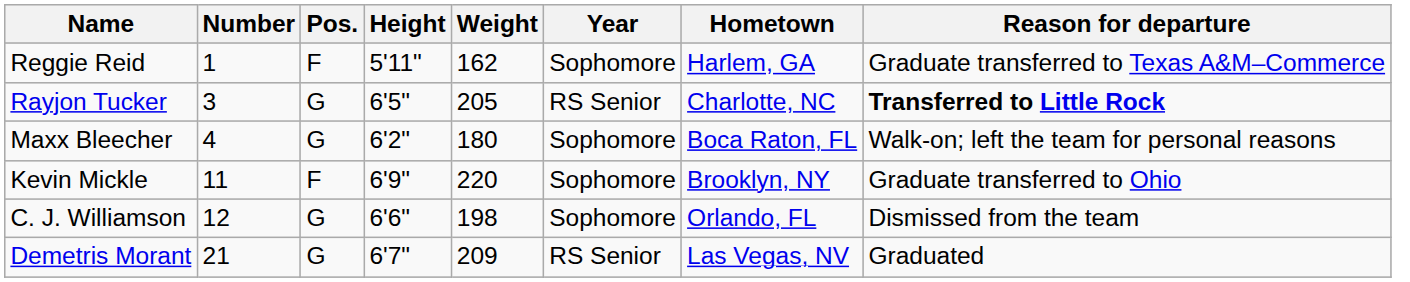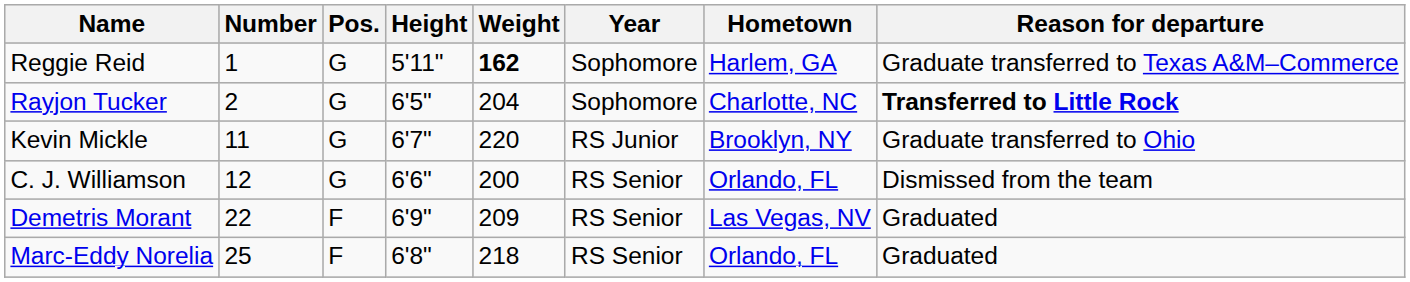 <table class="wikitable sortable" border="1">
 <tr>
 <th>Name</th>
 <th>Number</th>
 <th>Pos.</th>
 <th>Height</th>
 <th>Weight</th>
 <th>Year</th>
 <th>Hometown</th>
 <th>Reason for departure</th>
 </tr>
 <tr>
 <td>Reggie Reid</td>
 <td>1</td>
-<td>F</td>
+<td>G</td>
 <td>5'11"</td>
-<td>162</td>
+<td><strong>162</strong></td>
 <td>Sophomore</td>
 <td><a href='#'>Harlem, GA</a></td>
 <td>Graduate transferred to <a href='#'>Texas A&M–Commerce</a></td>
 </tr>
 <tr>
 <td><a href='#'>Rayjon Tucker</a></td>
-<td>3</td>
+<td>2</td>
 <td>G</td>
 <td>6'5"</td>
-<td>205</td>
-<td>RS Senior</td>
+<td>204</td>
+<td>Sophomore</td>
 <td><a href='#'>Charlotte, NC</a></td>
 <td><strong>Transferred to <a href='#'>Little Rock</a></strong></td>
 </tr>
 <tr>
-<td>Maxx Bleecher</td>
-<td>4</td>
-<td>G</td>
-<td>6'2"</td>
-<td>180</td>
-<td>Sophomore</td>
-<td><a href='#'>Boca Raton, FL</a></td>
-<td>Walk-on; left the team for personal reasons</td>
-</tr>
-<tr>
 <td>Kevin Mickle</td>
 <td>11</td>
-<td>F</td>
-<td>6'9"</td>
+<td>G</td>
+<td>6'7"</td>
 <td>220</td>
-<td>Sophomore</td>
+<td>RS Junior</td>
 <td><a href='#'>Brooklyn, NY</a></td>
 <td>Graduate transferred to <a href='#'>Ohio</a></td>
 </tr>
 <tr>
 <td>C. J. Williamson</td>
 <td>12</td>
 <td>G</td>
 <td>6'6"</td>
-<td>198</td>
-<td>Sophomore</td>
+<td>200</td>
+<td>RS Senior</td>
 <td><a href='#'>Orlando, FL</a></td>
 <td>Dismissed from the team</td>
 </tr>
 <tr>
 <td><a href='#'>Demetris Morant</a></td>
-<td>21</td>
-<td>G</td>
-<td>6'7"</td>
+<td>22</td>
+<td>F</td>
+<td>6'9"</td>
 <td>209</td>
 <td>RS Senior</td>
 <td><a href='#'>Las Vegas, NV</a></td>
 <td>Graduated</td>
 </tr>
+<tr>
+<td><a href='#'>Marc-Eddy Norelia</a></td>
+<td>25</td>
+<td>F</td>
+<td>6'8"</td>
+<td>218</td>
+<td>RS Senior</td>
+<td><a href='#'>Orlando, FL</a></td>
+<td>Graduated</td>
+</tr>
 </table>
